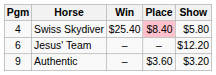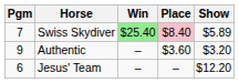 <table class="wikitable">
 <tr>
 <th>Pgm</th>
 <th>Horse</th>
 <th>Win</th>
 <th>Place</th>
 <th>Show</th>
 </tr>
 <tr>
-<td style="text-align: center;">4</td>
+<td style="text-align: center;">7</td>
 <td>Swiss Skydiver</td>
-<td style="text-align: right;">$25.40</td>
+<td style="background: lightgreen; text-align: right;">$25.40</td>
 <td style="background: pink; text-align: right;">$8.40</td>
-<td style="text-align: right;">$5.80</td>
+<td style="text-align: right;">$5.89</td>
+</tr>
+<tr>
+<td style="text-align: center;">9</td>
+<td>Authentic</td>
+<td style="text-align: center;">–</td>
+<td style="text-align: right;">$3.60</td>
+<td style="text-align: right;">$3.20</td>
 </tr>
 <tr>
 <td style="text-align: center;">6</td>
 <td>Jesus' Team</td>
 <td style="text-align: center;">–</td>
 <td style="text-align: center;">–</td>
 <td style="text-align: right;">$12.20</td>
 </tr>
-<tr>
-<td style="text-align: center;">9</td>
-<td>Authentic</td>
-<td style="text-align: center;">–</td>
-<td style="text-align: right;">$3.60</td>
-<td style="text-align: right;">$3.20</td>
-</tr>
 </table>
